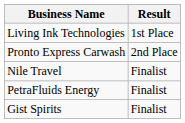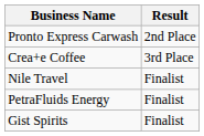 <table class="wikitable">
 <tr>
 <th>Business Name</th>
 <th>Result</th>
 </tr>
 <tr>
-<td>Living Ink Technologies</td>
-<td>1st Place</td>
+<td>Pronto Express Carwash</td>
+<td>2nd Place</td>
 </tr>
 <tr>
-<td>Pronto Express Carwash</td>
-<td>2nd Place</td>
+<td>Crea+e Coffee</td>
+<td>3rd Place</td>
 </tr>
 <tr>
 <td>Nile Travel</td>
 <td>Finalist</td>
 </tr>
 <tr>
 <td>PetraFluids Energy</td>
 <td>Finalist</td>
 </tr>
 <tr>
 <td>Gist Spirits</td>
 <td>Finalist</td>
 </tr>
 </table>
